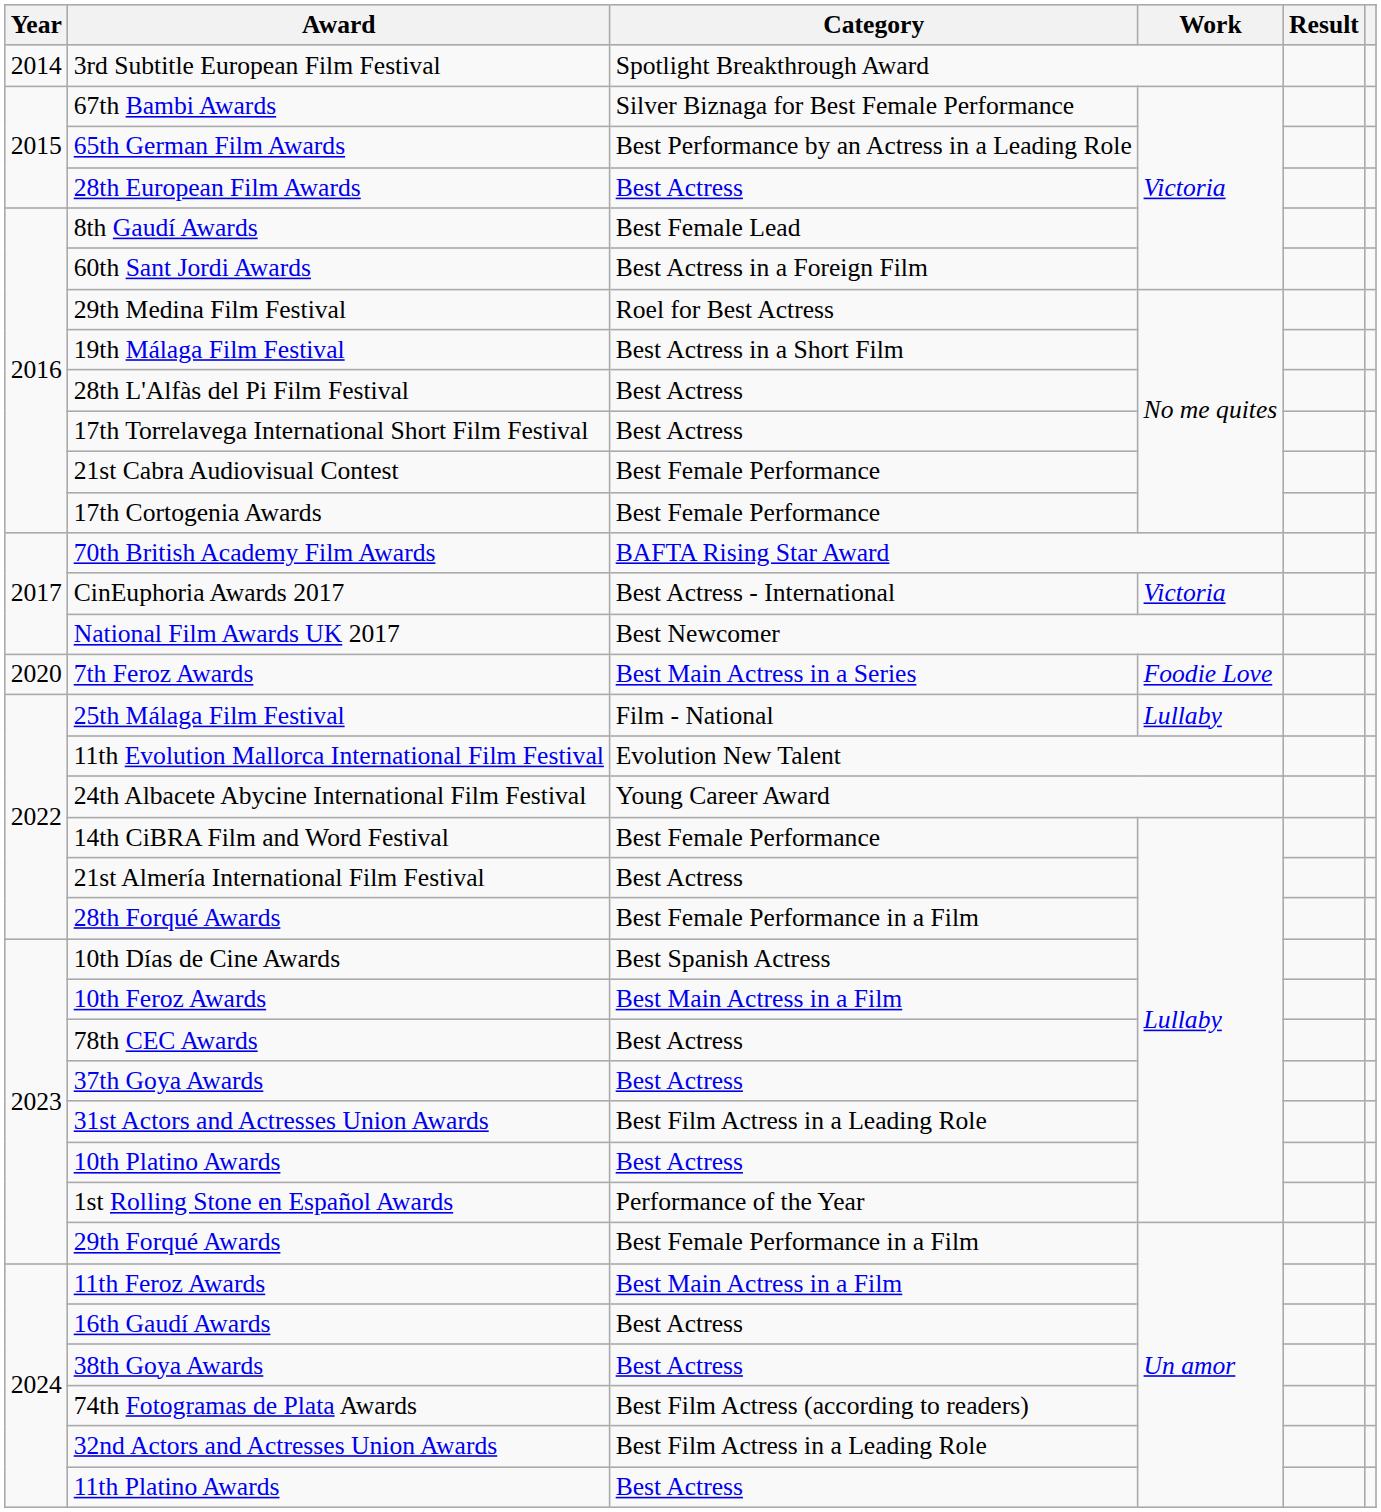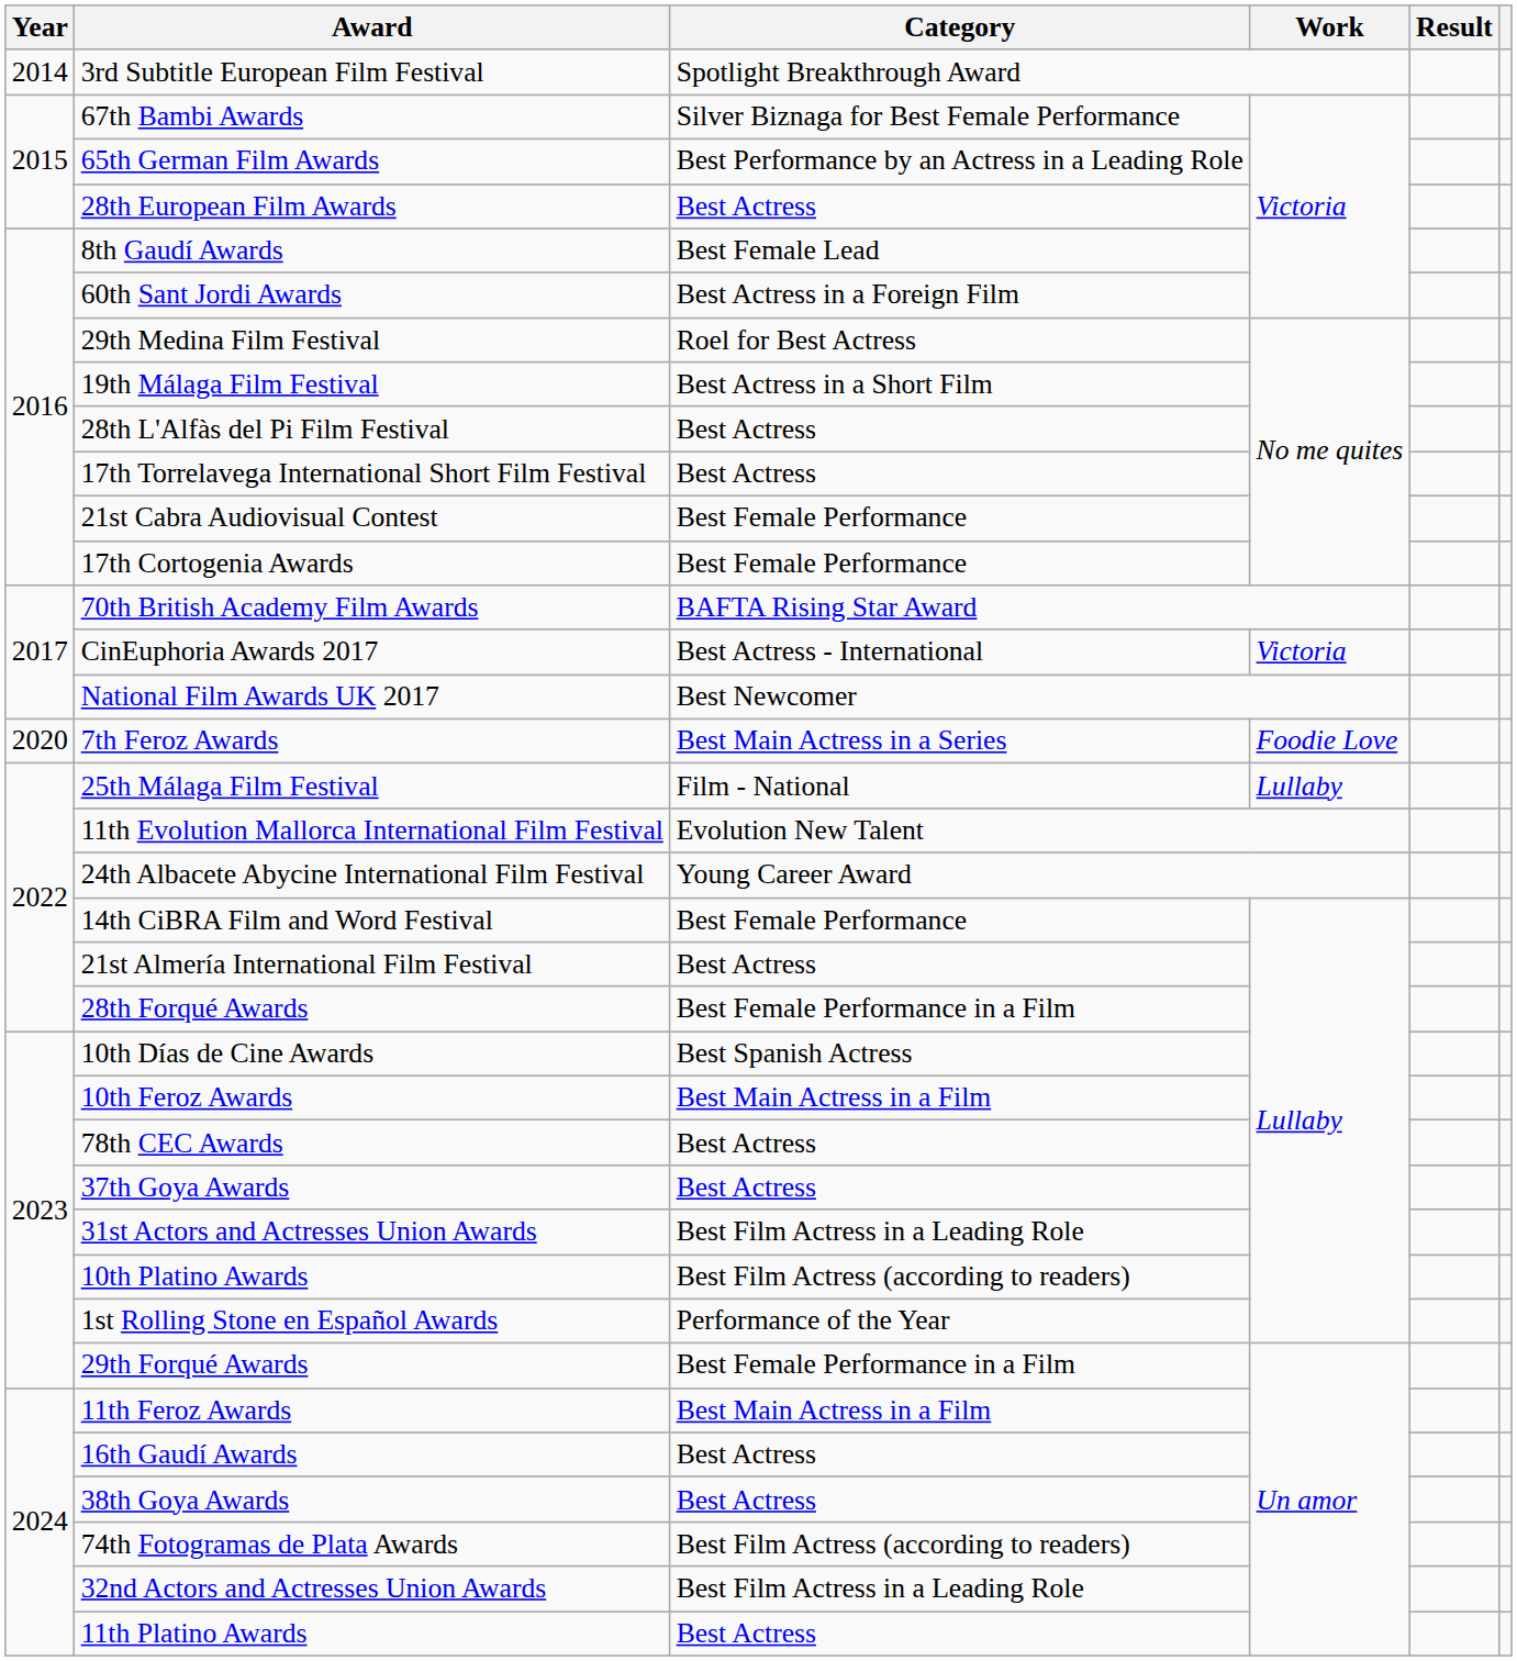 <table class="wikitable sortable">
 <tr>
 <th>Year</th>
 <th>Award</th>
 <th>Category</th>
 <th>Work</th>
 <th>Result</th>
 <th scope="col" class="unsortable"></th>
 </tr>
 <tr>
 <td align = "center">2014</td>
 <td>3rd Subtitle European Film Festival</td>
 <td colspan="2">Spotlight Breakthrough Award</td>
 <td></td>
 <td style="text-align:center;"></td>
 </tr>
 <tr>
 <td align = "center" rowspan="3">2015</td>
 <td>67th <a href='#'>Bambi Awards</a></td>
 <td>Silver Biznaga for Best Female Performance</td>
 <td rowspan="5"><a href='#'><em>Victoria</em></a></td>
 <td></td>
 <td style="text-align:center;"></td>
 </tr>
 <tr>
 <td><a href='#'>65th German Film Awards</a></td>
 <td>Best Performance by an Actress in a Leading Role</td>
 <td></td>
 <td style="text-align:center;"></td>
 </tr>
 <tr>
 <td><a href='#'>28th European Film Awards</a></td>
 <td><a href='#'>Best Actress</a></td>
 <td></td>
 <td style="text-align:center;"></td>
 </tr>
 <tr>
 <td align = "center" rowspan="8">2016</td>
 <td>8th <a href='#'>Gaudí Awards</a></td>
 <td>Best Female Lead</td>
 <td></td>
 <td style="text-align:center;"></td>
 </tr>
 <tr>
 <td>60th <a href='#'>Sant Jordi Awards</a></td>
 <td>Best Actress in a Foreign Film</td>
 <td></td>
 <td style="text-align:center;"></td>
 </tr>
 <tr>
 <td>29th Medina Film Festival</td>
 <td>Roel for Best Actress</td>
 <td rowspan="6"><em>No me quites</em></td>
 <td></td>
 <td style="text-align:center;"></td>
 </tr>
 <tr>
 <td>19th <a href='#'>Málaga Film Festival</a></td>
 <td>Best Actress in a Short Film</td>
 <td></td>
 <td style="text-align:center;"></td>
 </tr>
 <tr>
 <td>28th L'Alfàs del Pi Film Festival</td>
 <td>Best Actress</td>
 <td></td>
 <td style="text-align:center;"></td>
 </tr>
 <tr>
 <td>17th Torrelavega International Short Film Festival</td>
 <td>Best Actress</td>
 <td></td>
 <td style="text-align:center;"></td>
 </tr>
 <tr>
 <td>21st Cabra Audiovisual Contest</td>
 <td>Best Female Performance</td>
 <td></td>
 <td style="text-align:center;"></td>
 </tr>
 <tr>
 <td>17th Cortogenia Awards</td>
 <td>Best Female Performance</td>
 <td></td>
 <td style="text-align:center;"></td>
 </tr>
 <tr>
 <td align = "center" rowspan="3">2017</td>
 <td><a href='#'>70th British Academy Film Awards</a></td>
 <td colspan="2"><a href='#'>BAFTA Rising Star Award</a></td>
 <td></td>
 <td style="text-align:center;"></td>
 </tr>
 <tr>
 <td>CinEuphoria Awards 2017</td>
 <td>Best Actress - International</td>
 <td><a href='#'><em>Victoria</em></a></td>
 <td></td>
 <td style="text-align:center;"></td>
 </tr>
 <tr>
 <td><a href='#'>National Film Awards UK</a> 2017</td>
 <td colspan="2">Best Newcomer</td>
 <td></td>
 <td style="text-align:center;"></td>
 </tr>
 <tr>
 <td align = "center">2020</td>
 <td><a href='#'>7th Feroz Awards</a></td>
 <td><a href='#'>Best Main Actress in a Series</a></td>
 <td><em><a href='#'>Foodie Love</a></em></td>
 <td></td>
 <td style="text-align:center;"></td>
 </tr>
 <tr>
 <td align = "center" rowspan="6">2022</td>
 <td><a href='#'>25th Málaga Film Festival</a></td>
 <td>Film - National</td>
 <td><a href='#'><em>Lullaby</em></a></td>
 <td></td>
 <td style="text-align:center;"></td>
 </tr>
 <tr>
 <td>11th <a href='#'>Evolution Mallorca International Film Festival</a></td>
 <td colspan="2">Evolution New Talent</td>
 <td></td>
 <td style="text-align:center;"></td>
 </tr>
 <tr>
 <td>24th Albacete Abycine International Film Festival</td>
 <td colspan="2">Young Career Award</td>
 <td></td>
 <td style="text-align:center;"></td>
 </tr>
 <tr>
 <td>14th CiBRA Film and Word Festival</td>
 <td>Best Female Performance</td>
 <td rowspan="10"><a href='#'><em>Lullaby</em></a></td>
 <td></td>
 <td style="text-align:center;"></td>
 </tr>
 <tr>
 <td>21st Almería International Film Festival</td>
 <td>Best Actress</td>
 <td></td>
 <td style="text-align:center;"></td>
 </tr>
 <tr>
 <td><a href='#'>28th Forqué Awards</a></td>
 <td>Best Female Performance in a Film</td>
 <td></td>
 <td style="text-align:center;"></td>
 </tr>
 <tr>
 <td rowspan="8" align="center">2023</td>
 <td>10th Días de Cine Awards</td>
 <td>Best Spanish Actress</td>
 <td></td>
 <td style="text-align:center;"></td>
 </tr>
 <tr>
 <td><a href='#'>10th Feroz Awards</a></td>
 <td><a href='#'>Best Main Actress in a Film</a></td>
 <td></td>
 <td style="text-align:center;"></td>
 </tr>
 <tr>
 <td>78th <a href='#'>CEC Awards</a></td>
 <td>Best Actress</td>
 <td></td>
 <td style="text-align:center;"></td>
 </tr>
 <tr>
 <td><a href='#'>37th Goya Awards</a></td>
 <td><a href='#'>Best Actress</a></td>
 <td></td>
 <td style="text-align:center;"></td>
 </tr>
 <tr>
 <td><a href='#'>31st Actors and Actresses Union Awards</a></td>
 <td>Best Film Actress in a Leading Role</td>
 <td></td>
 <td style="text-align:center;"></td>
 </tr>
 <tr>
 <td><a href='#'>10th Platino Awards</a></td>
-<td><a href='#'>Best Actress</a></td>
+<td>Best Film Actress (according to readers)</td>
 <td></td>
 <td style="text-align:center;"></td>
 </tr>
 <tr>
 <td>1st <a href='#'>Rolling Stone en Español Awards</a></td>
 <td>Performance of the Year</td>
 <td></td>
 <td style="text-align:center;"></td>
 </tr>
 <tr>
 <td><a href='#'>29th Forqué Awards</a></td>
 <td>Best Female Performance in a Film</td>
 <td rowspan="7"><em><a href='#'>Un amor</a></em></td>
 <td></td>
 <td></td>
 </tr>
 <tr>
 <td rowspan="6" align="center">2024</td>
 <td><a href='#'>11th Feroz Awards</a></td>
 <td><a href='#'>Best Main Actress in a Film</a></td>
 <td></td>
 <td></td>
 </tr>
 <tr>
 <td><a href='#'>16th Gaudí Awards</a></td>
 <td>Best Actress</td>
 <td></td>
 <td></td>
 </tr>
 <tr>
 <td><a href='#'>38th Goya Awards</a></td>
 <td><a href='#'>Best Actress</a></td>
 <td></td>
 <td></td>
 </tr>
 <tr>
 <td>74th <a href='#'>Fotogramas de Plata</a> Awards</td>
 <td>Best Film Actress (according to readers)</td>
 <td></td>
 <td></td>
 </tr>
 <tr>
 <td><a href='#'>32nd Actors and Actresses Union Awards</a></td>
 <td>Best Film Actress in a Leading Role</td>
 <td></td>
 <td></td>
 </tr>
 <tr>
 <td><a href='#'>11th Platino Awards</a></td>
 <td><a href='#'>Best Actress</a></td>
 <td></td>
 <td></td>
 </tr>
 </table>
